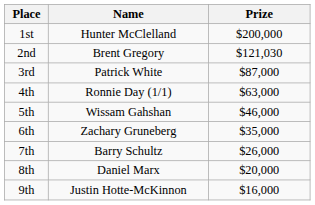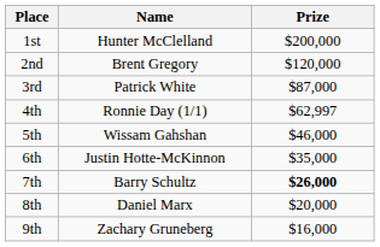 <table class="wikitable">
 <tr>
 <th width="50">Place</th>
 <th width="200">Name</th>
 <th width="125">Prize</th>
 </tr>
 <tr>
 <td align = "center">1st</td>
 <td align = "center"> Hunter McClelland</td>
 <td align = "center">$200,000</td>
 </tr>
 <tr>
 <td align = "center">2nd</td>
 <td align = "center"> Brent Gregory</td>
-<td align = "center">$121,030</td>
+<td align = "center">$120,000</td>
 </tr>
 <tr>
 <td align = "center">3rd</td>
 <td align = "center"> Patrick White</td>
 <td align = "center">$87,000</td>
 </tr>
 <tr>
 <td align = "center">4th</td>
 <td align = "center"> Ronnie Day (1/1)</td>
-<td align = "center">$63,000</td>
+<td align = "center">$62,997</td>
 </tr>
 <tr>
 <td align = "center">5th</td>
 <td align = "center"> Wissam Gahshan</td>
 <td align = "center">$46,000</td>
 </tr>
 <tr>
 <td align = "center">6th</td>
-<td align = "center"> Zachary Gruneberg</td>
+<td align = "center"> Justin Hotte-McKinnon</td>
 <td align = "center">$35,000</td>
 </tr>
 <tr>
 <td align = "center">7th</td>
 <td align = "center"> Barry Schultz</td>
-<td align = "center">$26,000</td>
+<td align = "center"><strong>$26,000</strong></td>
 </tr>
 <tr>
 <td align = "center">8th</td>
 <td align = "center"> Daniel Marx</td>
 <td align = "center">$20,000</td>
 </tr>
 <tr>
 <td align = "center">9th</td>
-<td align = "center"> Justin Hotte-McKinnon</td>
+<td align = "center"> Zachary Gruneberg</td>
 <td align = "center">$16,000</td>
 </tr>
 </table>
